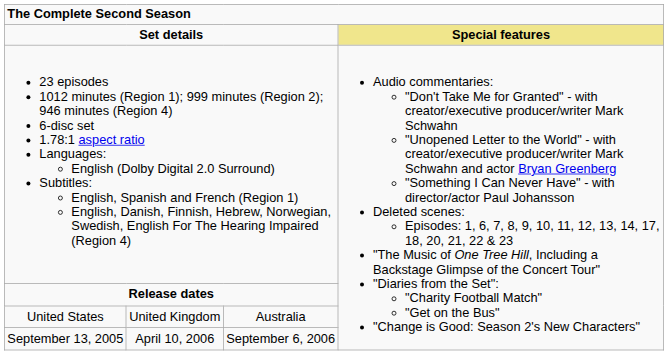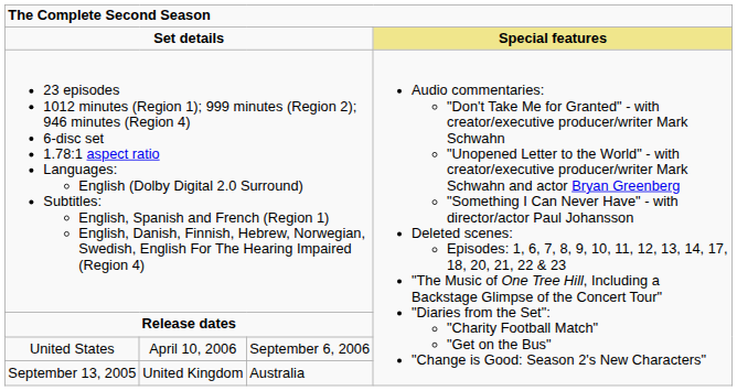 <table class="wikitable">
 <tr>
 <td colspan="6"><strong>The Complete Second Season</strong></td>
 </tr>
 <tr style="text-align:center;">
 <td style="width:300px;" colspan="3"><strong>Set details</strong></td>
 <td style="background: khaki; width:400px; "><strong>Special features</strong></td>
 </tr>
 <tr valign="top">
 <td colspan="3"  style="text-align:left; width:300px;"><br><ul><li>23 episodes</li><li>1012 minutes (Region 1); 999 minutes (Region 2); 946 minutes (Region 4) </li><li>6-disc set</li><li>1.78:1 <a href='#'>aspect ratio</a></li><li>Languages:<ul><li>English (Dolby Digital 2.0 Surround)</li></ul></li><li>Subtitles:<ul><li>English, Spanish and French (Region 1)</li><li>English, Danish, Finnish, Hebrew, Norwegian, Swedish, English For The Hearing Impaired (Region 4) </li></ul></li></ul></td>
 <td rowspan="4"  style="text-align:left; width:400px;"><br><ul><li>Audio commentaries:<ul><li>"Don't Take Me for Granted" - with creator/executive producer/writer Mark Schwahn</li><li>"Unopened Letter to the World" - with creator/executive producer/writer Mark Schwahn and actor <a href='#'>Bryan Greenberg</a></li><li>"Something I Can Never Have" - with director/actor Paul Johansson</li></ul></li><li>Deleted scenes:<ul><li>Episodes: 1, 6, 7, 8, 9, 10, 11, 12, 13, 14, 17, 18, 20, 21, 22 & 23</li></ul></li><li>"The Music of <em>One Tree Hill</em>, Including a Backstage Glimpse of the Concert Tour"</li><li>"Diaries from the Set":<ul><li>"Charity Football Match"</li><li>"Get on the Bus"</li></ul></li><li>"Change is Good: Season 2's New Characters"</li></ul></td>
 </tr>
 <tr>
 <td colspan="3" style="text-align:center;"><strong>Release dates</strong></td>
 </tr>
 <tr style="text-align:center;">
 <td>United States</td>
+<td style="text-align:center;">April 10, 2006</td>
+<td style="text-align:center;">September 6, 2006</td>
+</tr>
+<tr>
+<td style="text-align:center;">September 13, 2005</td>
 <td>United Kingdom</td>
 <td>Australia</td>
 </tr>
-<tr>
-<td style="text-align:center;">September 13, 2005</td>
-<td style="text-align:center;">April 10, 2006</td>
-<td style="text-align:center;">September 6, 2006</td>
-</tr>
 </table>
